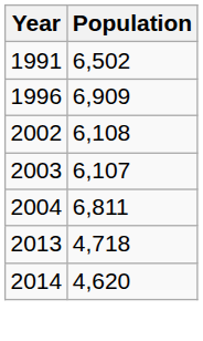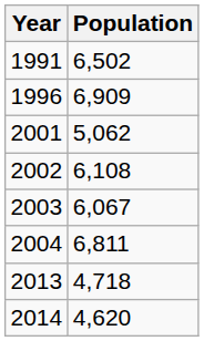 <table class="wikitable">
 <tr>
 <th>Year</th>
 <th>Population</th>
 </tr>
 <tr>
 <td>1991</td>
 <td>6,502</td>
 </tr>
 <tr>
 <td>1996</td>
 <td>6,909</td>
 </tr>
 <tr>
+<td>2001</td>
+<td>5,062</td>
+</tr>
+<tr>
 <td>2002</td>
 <td>6,108</td>
 </tr>
 <tr>
 <td>2003</td>
-<td>6,107</td>
+<td>6,067</td>
 </tr>
 <tr>
 <td>2004</td>
 <td>6,811</td>
 </tr>
 <tr>
 <td>2013</td>
 <td>4,718</td>
 </tr>
 <tr>
 <td>2014</td>
 <td>4,620</td>
 </tr>
 </table>
